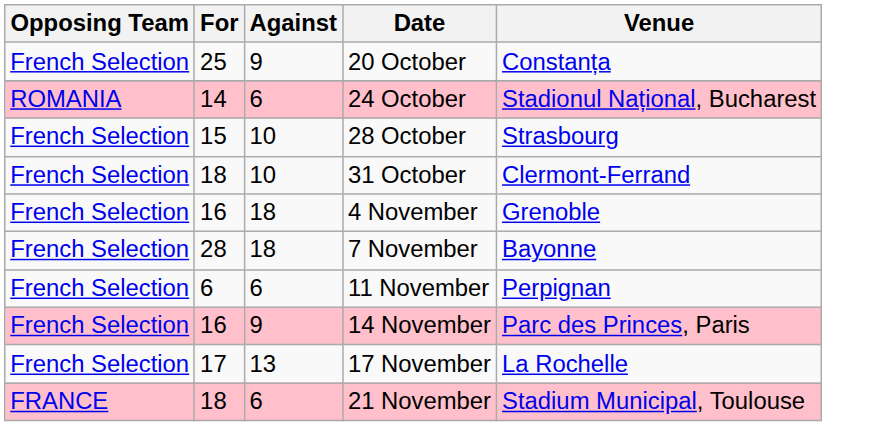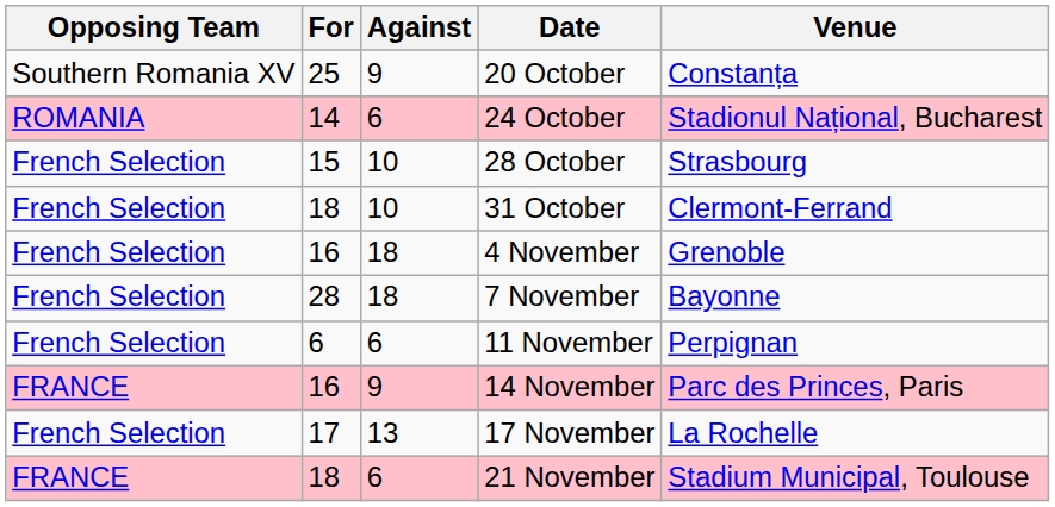 <table class="wikitable">
 <tr>
 <th>Opposing Team</th>
 <th>For</th>
 <th>Against</th>
 <th>Date</th>
 <th>Venue</th>
 </tr>
 <tr>
-<td><a href='#'>French Selection</a></td>
+<td>Southern Romania XV</td>
 <td>25</td>
 <td>9</td>
 <td>20 October</td>
 <td><a href='#'>Constanța</a></td>
 </tr>
 <tr>
 </tr>
 <tr style="background:pink">
 <td><a href='#'>ROMANIA</a></td>
 <td>14</td>
 <td>6</td>
 <td>24 October</td>
 <td><a href='#'>Stadionul Național</a>, Bucharest</td>
 </tr>
 <tr>
 <td><a href='#'>French Selection</a></td>
 <td>15</td>
 <td>10</td>
 <td>28 October</td>
 <td><a href='#'>Strasbourg</a></td>
 </tr>
 <tr>
 <td><a href='#'>French Selection</a></td>
 <td>18</td>
 <td>10</td>
 <td>31 October</td>
 <td><a href='#'>Clermont-Ferrand</a></td>
 </tr>
 <tr>
 <td><a href='#'>French Selection</a></td>
 <td>16</td>
 <td>18</td>
 <td>4 November</td>
 <td><a href='#'>Grenoble</a></td>
 </tr>
 <tr>
 <td><a href='#'>French Selection</a></td>
 <td>28</td>
 <td>18</td>
 <td>7 November</td>
 <td><a href='#'>Bayonne</a></td>
 </tr>
 <tr>
 <td><a href='#'>French Selection</a></td>
 <td>6</td>
 <td>6</td>
 <td>11 November</td>
 <td><a href='#'>Perpignan</a></td>
 </tr>
 <tr style="background:pink">
-<td><a href='#'>French Selection</a></td>
+<td><a href='#'>FRANCE</a></td>
 <td>16</td>
 <td>9</td>
 <td>14 November</td>
 <td><a href='#'>Parc des Princes</a>, Paris</td>
 </tr>
 <tr>
 <td><a href='#'>French Selection</a></td>
 <td>17</td>
 <td>13</td>
 <td>17 November</td>
 <td><a href='#'>La Rochelle</a></td>
 </tr>
 <tr style="background:pink">
 <td><a href='#'>FRANCE</a></td>
 <td>18</td>
 <td>6</td>
 <td>21 November</td>
 <td><a href='#'>Stadium Municipal</a>, Toulouse</td>
 </tr>
 </table>
